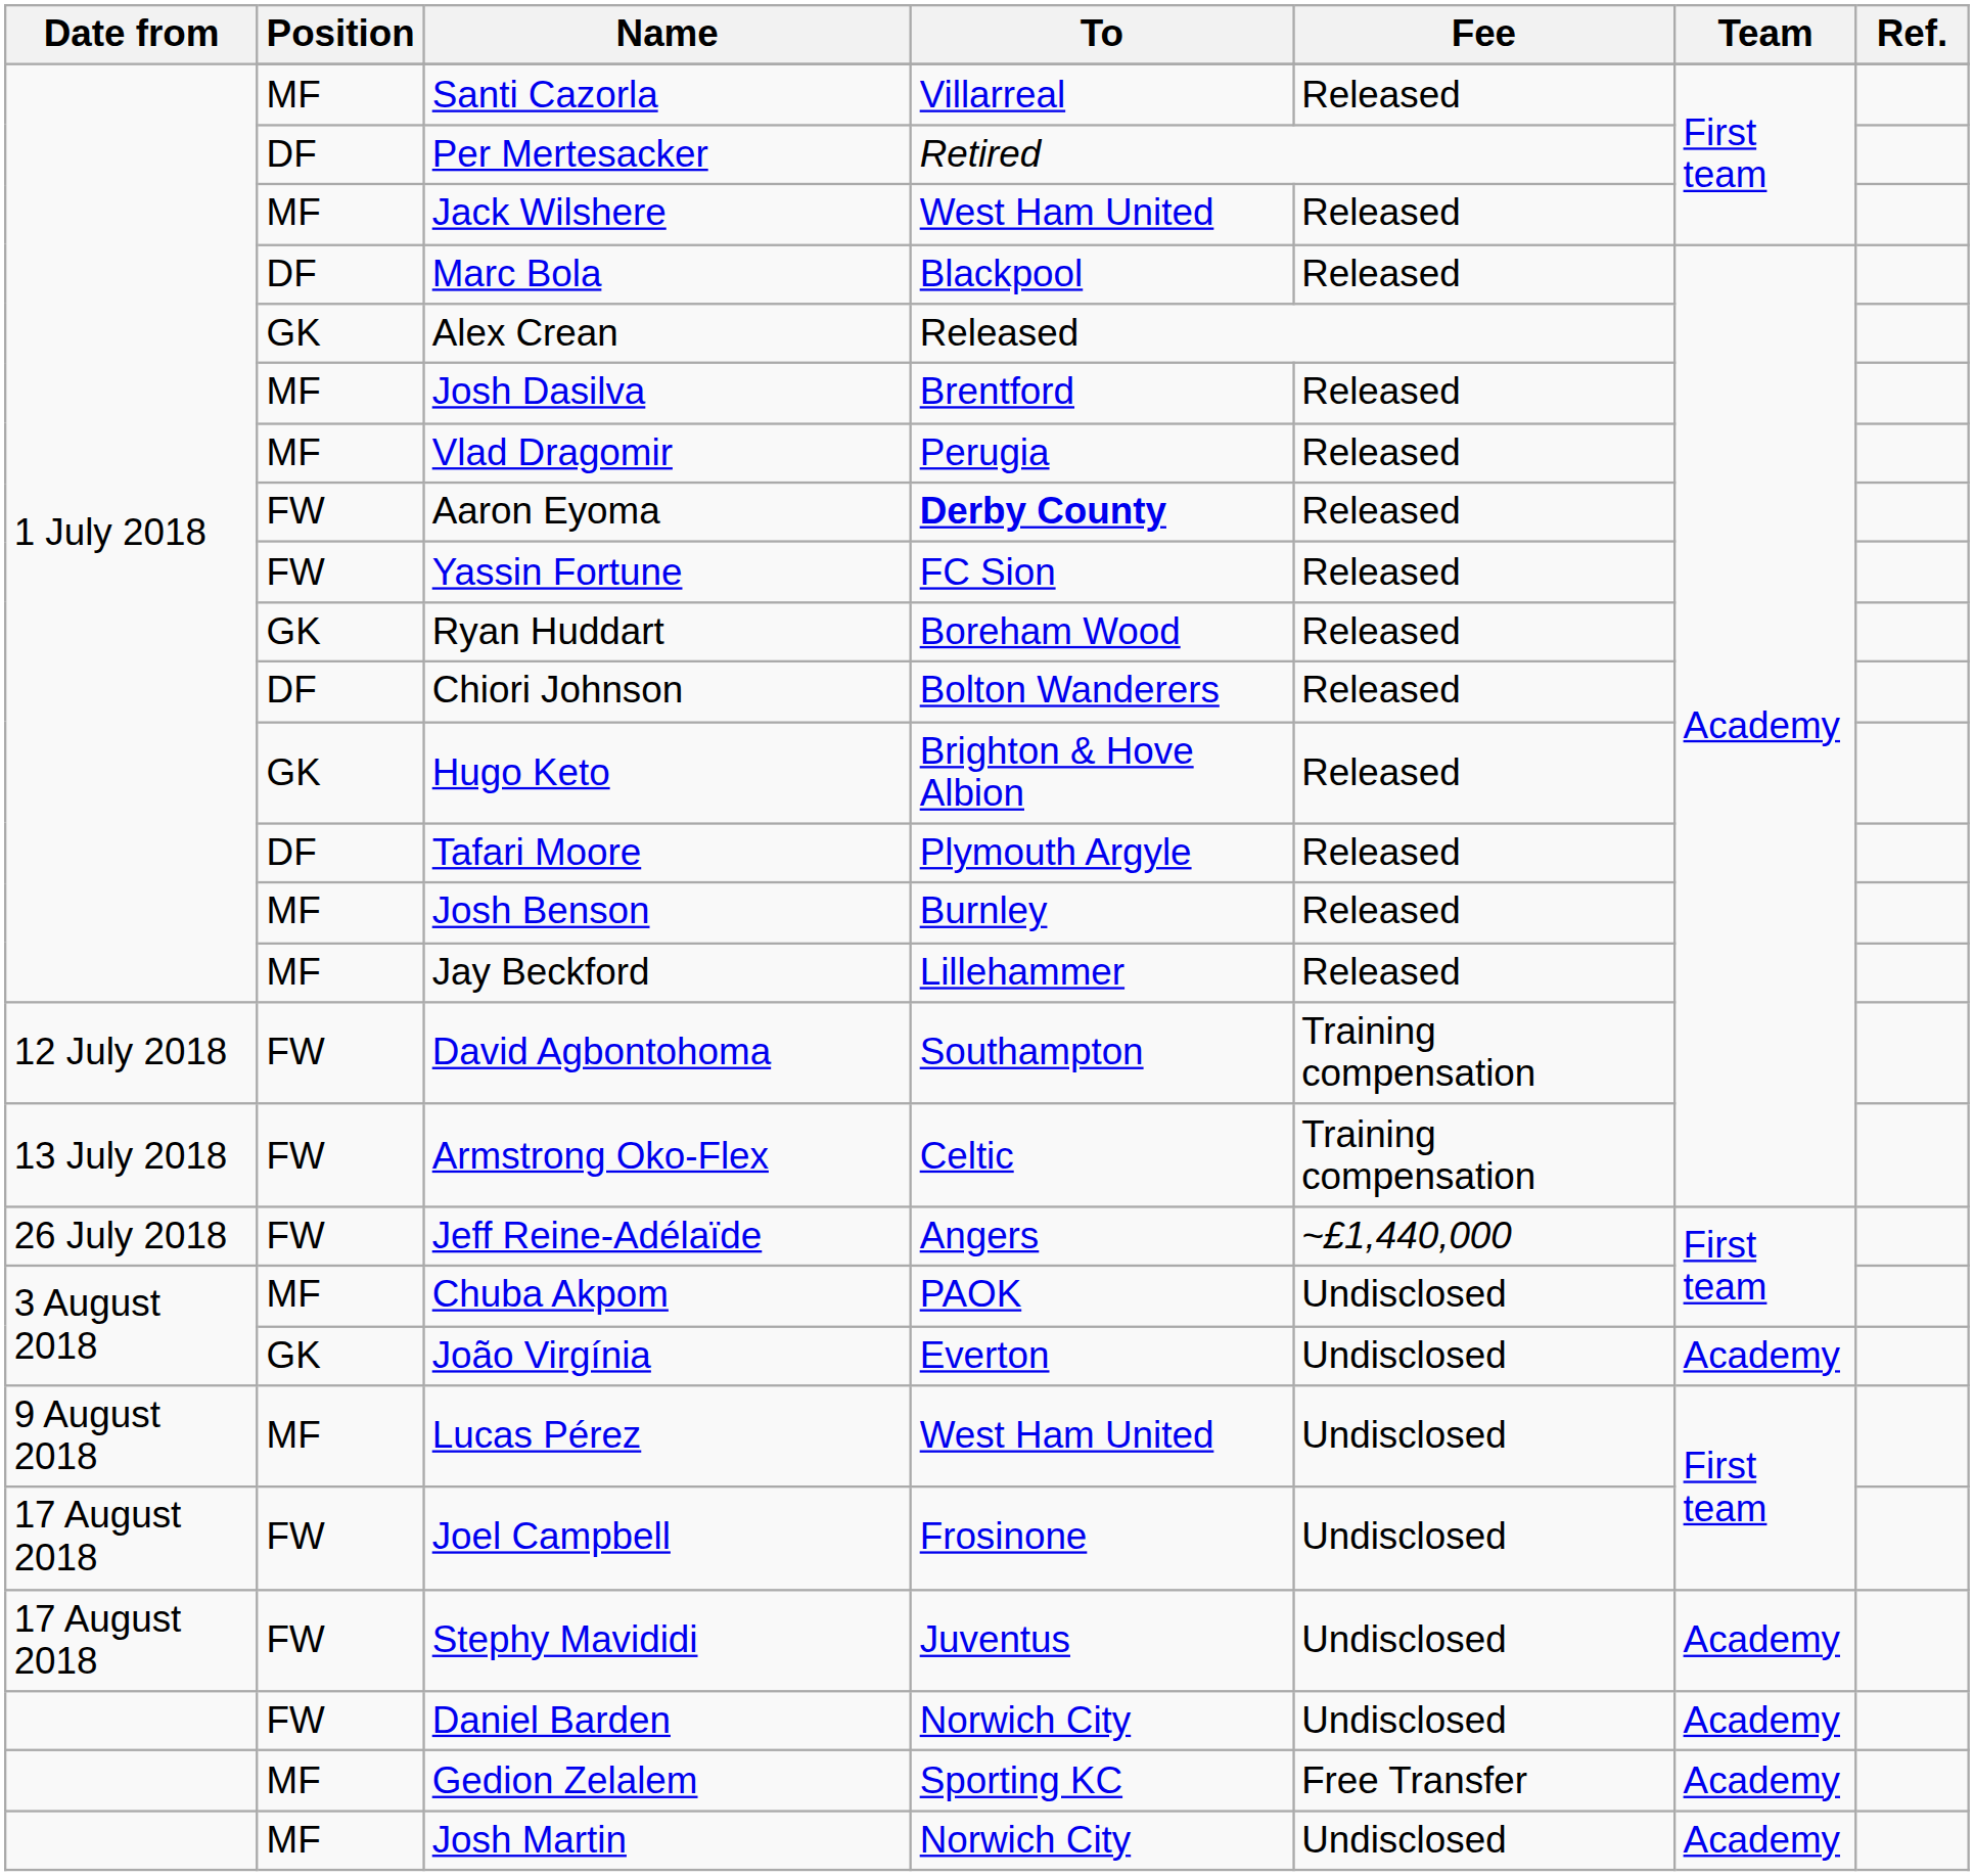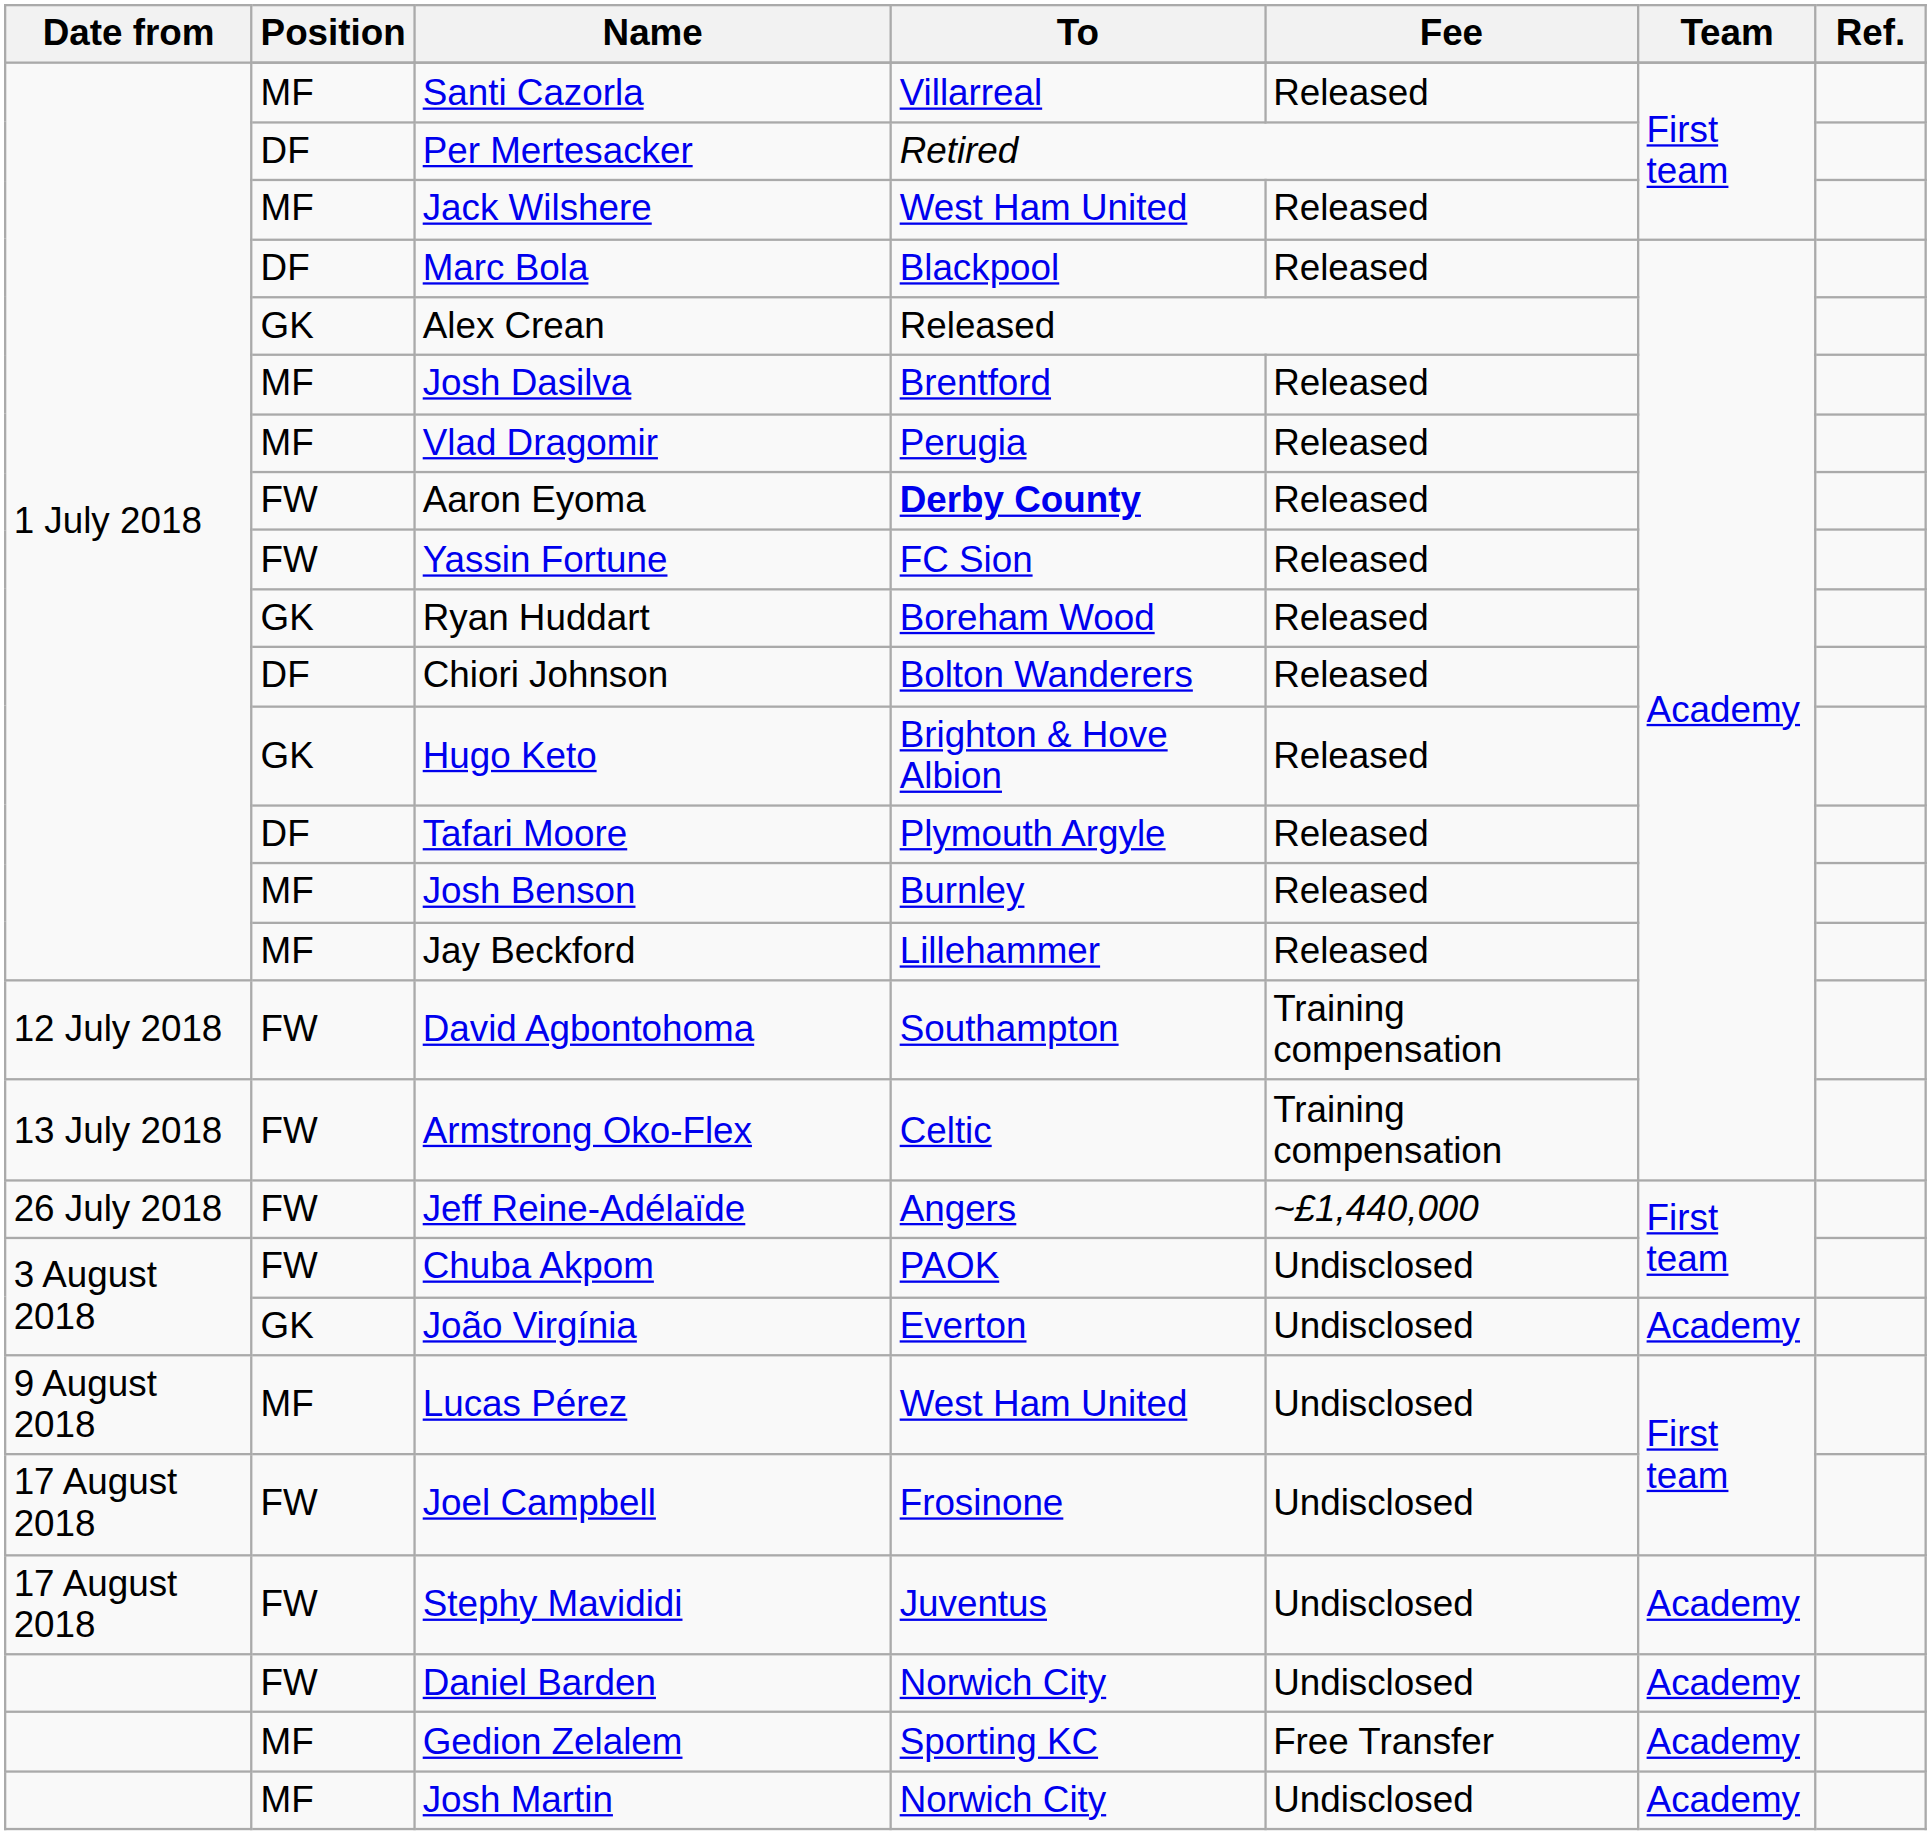 <table class="wikitable">
 <tr>
 <th style="width:100px">Date from</th>
 <th style="width:50px">Position</th>
 <th style="width:200px">Name</th>
 <th style="width:155px">To</th>
 <th style="width:155px">Fee</th>
 <th style="width:70px">Team</th>
 <th style="width:40px">Ref.</th>
 </tr>
 <tr>
 <td rowspan=16>1 July 2018</td>
 </tr>
 <tr>
 <td>MF</td>
 <td> <a href='#'>Santi Cazorla</a></td>
 <td> <a href='#'>Villarreal</a></td>
 <td>Released</td>
 <td rowspan=3><a href='#'>First team</a></td>
 <td></td>
 </tr>
 <tr>
 <td>DF</td>
 <td> <a href='#'>Per Mertesacker</a></td>
 <td colspan=2><em>Retired</em></td>
 <td></td>
 </tr>
 <tr>
 <td>MF</td>
 <td> <a href='#'>Jack Wilshere</a></td>
 <td> <a href='#'>West Ham United</a></td>
 <td>Released</td>
 <td></td>
 </tr>
 <tr>
 <td>DF</td>
 <td> <a href='#'>Marc Bola</a></td>
 <td> <a href='#'>Blackpool</a></td>
 <td>Released</td>
 <td rowspan=14><a href='#'>Academy</a></td>
 <td></td>
 </tr>
 <tr>
 <td>GK</td>
 <td> Alex Crean</td>
 <td colspan=2>Released</td>
 <td></td>
 </tr>
 <tr>
 <td>MF</td>
 <td> <a href='#'>Josh Dasilva</a></td>
 <td> <a href='#'>Brentford</a></td>
 <td>Released</td>
 <td></td>
 </tr>
 <tr>
 <td>MF</td>
 <td> <a href='#'>Vlad Dragomir</a></td>
 <td> <a href='#'>Perugia</a></td>
 <td>Released</td>
 <td></td>
 </tr>
 <tr>
 <td>FW</td>
 <td> Aaron Eyoma</td>
 <td><strong> <a href='#'>Derby County</a></strong></td>
 <td>Released</td>
 <td></td>
 </tr>
 <tr>
 <td>FW</td>
 <td> <a href='#'>Yassin Fortune</a></td>
 <td> <a href='#'>FC Sion</a></td>
 <td>Released</td>
 <td></td>
 </tr>
 <tr>
 <td>GK</td>
 <td> Ryan Huddart</td>
 <td> <a href='#'>Boreham Wood</a></td>
 <td>Released</td>
 <td></td>
 </tr>
 <tr>
 <td>DF</td>
 <td> Chiori Johnson</td>
 <td> <a href='#'>Bolton Wanderers</a></td>
 <td>Released</td>
 <td></td>
 </tr>
 <tr>
 <td>GK</td>
 <td> <a href='#'>Hugo Keto</a></td>
 <td> <a href='#'>Brighton & Hove Albion</a></td>
 <td>Released</td>
 <td></td>
 </tr>
 <tr>
 <td>DF</td>
 <td> <a href='#'>Tafari Moore</a></td>
 <td> <a href='#'>Plymouth Argyle</a></td>
 <td>Released</td>
 <td></td>
 </tr>
 <tr>
 <td>MF</td>
 <td> <a href='#'>Josh Benson</a></td>
 <td> <a href='#'>Burnley</a></td>
 <td>Released</td>
 <td></td>
 </tr>
 <tr>
 <td>MF</td>
 <td> Jay Beckford</td>
 <td> <a href='#'>Lillehammer</a></td>
 <td>Released</td>
 <td></td>
 </tr>
 <tr>
 <td>12 July 2018</td>
 <td>FW</td>
 <td> <a href='#'>David Agbontohoma</a></td>
 <td> <a href='#'>Southampton</a></td>
 <td>Training compensation</td>
 <td></td>
 </tr>
 <tr>
 <td>13 July 2018</td>
 <td>FW</td>
 <td> <a href='#'>Armstrong Oko-Flex</a></td>
 <td> <a href='#'>Celtic</a></td>
 <td>Training compensation</td>
 <td></td>
 </tr>
 <tr>
 <td>26 July 2018</td>
 <td>FW</td>
 <td> <a href='#'>Jeff Reine-Adélaïde</a></td>
 <td> <a href='#'>Angers</a></td>
 <td><em>~£1,440,000</em></td>
 <td rowspan=2><a href='#'>First team</a></td>
 <td></td>
 </tr>
 <tr>
 <td rowspan=2>3 August 2018</td>
-<td>MF</td>
+<td>FW</td>
 <td> <a href='#'>Chuba Akpom</a></td>
 <td> <a href='#'>PAOK</a></td>
 <td>Undisclosed</td>
 <td></td>
 </tr>
 <tr>
 <td>GK</td>
 <td> <a href='#'>João Virgínia</a></td>
 <td> <a href='#'>Everton</a></td>
 <td>Undisclosed</td>
 <td><a href='#'>Academy</a></td>
 <td></td>
 </tr>
 <tr>
 <td>9 August 2018</td>
 <td>MF</td>
 <td> <a href='#'>Lucas Pérez</a></td>
 <td> <a href='#'>West Ham United</a></td>
 <td>Undisclosed</td>
 <td rowspan = 2><a href='#'>First team</a></td>
 <td></td>
 </tr>
 <tr>
 <td>17 August 2018</td>
 <td>FW</td>
 <td> <a href='#'>Joel Campbell</a></td>
 <td> <a href='#'>Frosinone</a></td>
 <td>Undisclosed</td>
 <td></td>
 </tr>
 <tr>
 <td>17 August 2018</td>
 <td>FW</td>
 <td> <a href='#'>Stephy Mavididi</a></td>
 <td> <a href='#'>Juventus</a></td>
 <td>Undisclosed</td>
 <td><a href='#'>Academy</a></td>
 <td></td>
 </tr>
 <tr>
 <td></td>
 <td>FW</td>
 <td> <a href='#'>Daniel Barden</a></td>
 <td> <a href='#'>Norwich City</a></td>
 <td>Undisclosed</td>
 <td><a href='#'>Academy</a></td>
 <td></td>
 </tr>
 <tr>
 <td></td>
 <td>MF</td>
 <td> <a href='#'>Gedion Zelalem</a></td>
 <td> <a href='#'>Sporting KC</a></td>
 <td>Free Transfer</td>
 <td><a href='#'>Academy</a></td>
 <td></td>
 </tr>
 <tr>
 <td></td>
 <td>MF</td>
 <td> <a href='#'>Josh Martin</a></td>
 <td> <a href='#'>Norwich City</a></td>
 <td>Undisclosed</td>
 <td><a href='#'>Academy</a></td>
 <td></td>
 </tr>
 </table>
